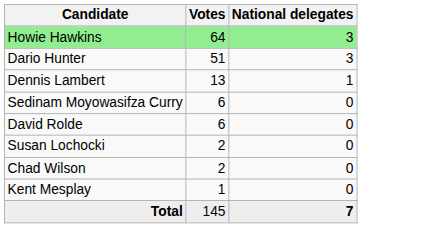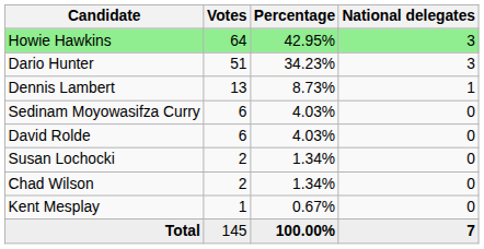 <table class="wikitable" style="text-align:right;">
 <tr>
 <th>Candidate</th>
 <th>Votes</th>
+<th>Percentage</th>
 <th>National delegates</th>
 </tr>
 <tr style="background:lightgreen;">
 <td style="text-align:left;">Howie Hawkins</td>
 <td>64</td>
+<td>42.95%</td>
 <td>3</td>
 </tr>
 <tr>
 <td style="text-align:left;">Dario Hunter</td>
 <td>51</td>
+<td>34.23%</td>
 <td>3</td>
 </tr>
 <tr>
 <td style="text-align:left;">Dennis Lambert</td>
 <td>13</td>
+<td>8.73%</td>
 <td>1</td>
 </tr>
 <tr>
 <td style="text-align:left;">Sedinam Moyowasifza Curry</td>
 <td>6</td>
+<td>4.03%</td>
 <td>0</td>
 </tr>
 <tr>
 <td style="text-align:left;">David Rolde</td>
 <td>6</td>
+<td>4.03%</td>
 <td>0</td>
 </tr>
 <tr>
 <td style="text-align:left;">Susan Lochocki</td>
 <td>2</td>
+<td>1.34%</td>
 <td>0</td>
 </tr>
 <tr>
 <td style="text-align:left;">Chad Wilson</td>
 <td>2</td>
+<td>1.34%</td>
 <td>0</td>
 </tr>
 <tr>
 <td style="text-align:left;">Kent Mesplay</td>
 <td>1</td>
+<td>0.67%</td>
 <td>0</td>
 </tr>
 <tr style="background:#eee;">
 <td style="margin-right:0.50px"><strong>Total</strong></td>
 <td style="margin-right:0.50px">145</td>
+<td style="margin-right:0.50px"><strong>100.00%</strong></td>
 <td style="margin-right:0.50px"><strong>7</strong></td>
 </tr>
 </table>
